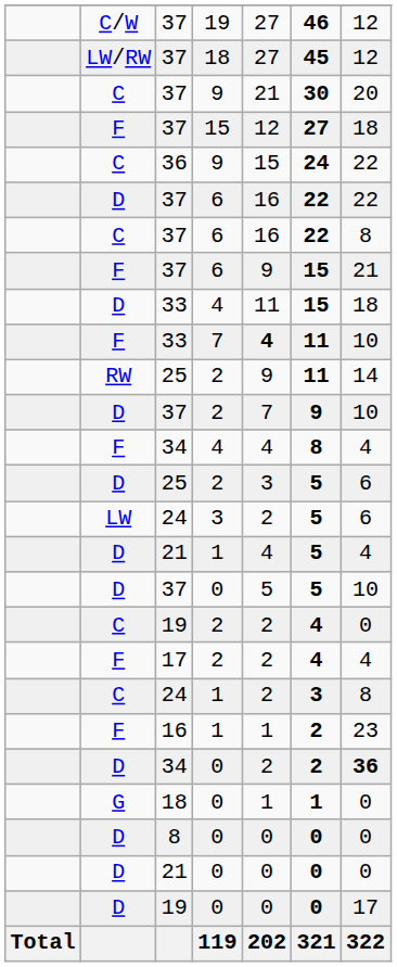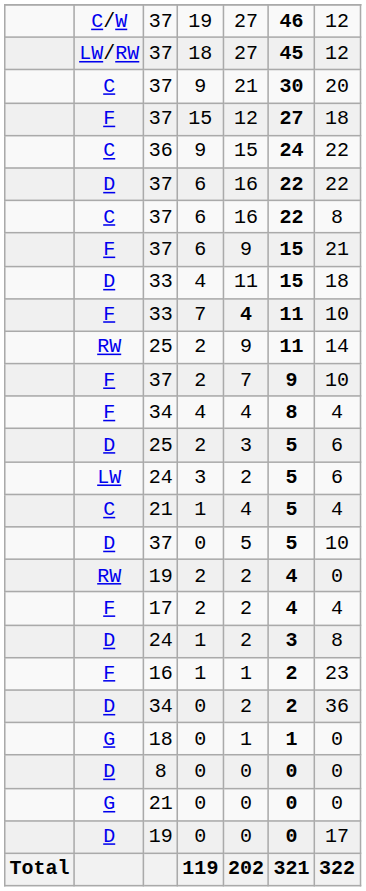 <table class="wikitable sortable">
 <tr align="center">
 </tr>
 <tr align="center" bgcolor="">
 <td></td>
 <td><a href='#'>C</a>/<a href='#'>W</a></td>
 <td>37</td>
 <td>19</td>
 <td>27</td>
 <td><strong>46</strong></td>
 <td>12</td>
 </tr>
 <tr align="center" bgcolor="f0f0f0">
 <td></td>
 <td><a href='#'>LW</a>/<a href='#'>RW</a></td>
 <td>37</td>
 <td>18</td>
 <td>27</td>
 <td><strong>45</strong></td>
 <td>12</td>
 </tr>
 <tr align="center" bgcolor="">
 <td></td>
 <td><a href='#'>C</a></td>
 <td>37</td>
 <td>9</td>
 <td>21</td>
 <td><strong>30</strong></td>
 <td>20</td>
 </tr>
 <tr align="center" bgcolor="f0f0f0">
 <td></td>
 <td><a href='#'>F</a></td>
 <td>37</td>
 <td>15</td>
 <td>12</td>
 <td><strong>27</strong></td>
 <td>18</td>
 </tr>
 <tr align="center" bgcolor="">
 <td></td>
 <td><a href='#'>C</a></td>
 <td>36</td>
 <td>9</td>
 <td>15</td>
 <td><strong>24</strong></td>
 <td>22</td>
 </tr>
 <tr align="center" bgcolor="f0f0f0">
 <td></td>
 <td><a href='#'>D</a></td>
 <td>37</td>
 <td>6</td>
 <td>16</td>
 <td><strong>22</strong></td>
 <td>22</td>
 </tr>
 <tr align="center" bgcolor="">
 <td></td>
 <td><a href='#'>C</a></td>
 <td>37</td>
 <td>6</td>
 <td>16</td>
 <td><strong>22</strong></td>
 <td>8</td>
 </tr>
 <tr align="center" bgcolor="f0f0f0">
 <td></td>
 <td><a href='#'>F</a></td>
 <td>37</td>
 <td>6</td>
 <td>9</td>
 <td><strong>15</strong></td>
 <td>21</td>
 </tr>
 <tr align="center" bgcolor="">
 <td></td>
 <td><a href='#'>D</a></td>
 <td>33</td>
 <td>4</td>
 <td>11</td>
 <td><strong>15</strong></td>
 <td>18</td>
 </tr>
 <tr align="center" bgcolor="f0f0f0">
 <td></td>
 <td><a href='#'>F</a></td>
 <td>33</td>
 <td>7</td>
 <td><strong>4</strong></td>
 <td><strong>11</strong></td>
 <td>10</td>
 </tr>
 <tr align="center" bgcolor="">
 <td></td>
 <td><a href='#'>RW</a></td>
 <td>25</td>
 <td>2</td>
 <td>9</td>
 <td><strong>11</strong></td>
 <td>14</td>
 </tr>
 <tr align="center" bgcolor="f0f0f0">
 <td></td>
-<td><a href='#'>D</a></td>
+<td><a href='#'>F</a></td>
 <td>37</td>
 <td>2</td>
 <td>7</td>
 <td><strong>9</strong></td>
 <td>10</td>
 </tr>
 <tr align="center" bgcolor="">
 <td></td>
 <td><a href='#'>F</a></td>
 <td>34</td>
 <td>4</td>
 <td>4</td>
 <td><strong>8</strong></td>
 <td>4</td>
 </tr>
 <tr align="center" bgcolor="f0f0f0">
 <td></td>
 <td><a href='#'>D</a></td>
 <td>25</td>
 <td>2</td>
 <td>3</td>
 <td><strong>5</strong></td>
 <td>6</td>
 </tr>
 <tr align="center" bgcolor="">
 <td></td>
 <td><a href='#'>LW</a></td>
 <td>24</td>
 <td>3</td>
 <td>2</td>
 <td><strong>5</strong></td>
 <td>6</td>
 </tr>
 <tr align="center" bgcolor="f0f0f0">
 <td></td>
-<td><a href='#'>D</a></td>
+<td><a href='#'>C</a></td>
 <td>21</td>
 <td>1</td>
 <td>4</td>
 <td><strong>5</strong></td>
 <td>4</td>
 </tr>
 <tr align="center" bgcolor="">
 <td></td>
 <td><a href='#'>D</a></td>
 <td>37</td>
 <td>0</td>
 <td>5</td>
 <td><strong>5</strong></td>
 <td>10</td>
 </tr>
 <tr align="center" bgcolor="f0f0f0">
 <td></td>
-<td><a href='#'>C</a></td>
+<td><a href='#'>RW</a></td>
 <td>19</td>
 <td>2</td>
 <td>2</td>
 <td><strong>4</strong></td>
 <td>0</td>
 </tr>
 <tr align="center" bgcolor="">
 <td></td>
 <td><a href='#'>F</a></td>
 <td>17</td>
 <td>2</td>
 <td>2</td>
 <td><strong>4</strong></td>
 <td>4</td>
 </tr>
 <tr align="center" bgcolor="f0f0f0">
 <td></td>
-<td><a href='#'>C</a></td>
+<td><a href='#'>D</a></td>
 <td>24</td>
 <td>1</td>
 <td>2</td>
 <td><strong>3</strong></td>
 <td>8</td>
 </tr>
 <tr align="center" bgcolor="">
 <td></td>
 <td><a href='#'>F</a></td>
 <td>16</td>
 <td>1</td>
 <td>1</td>
 <td><strong>2</strong></td>
 <td>23</td>
 </tr>
 <tr align="center" bgcolor="f0f0f0">
 <td></td>
 <td><a href='#'>D</a></td>
 <td>34</td>
 <td>0</td>
 <td>2</td>
 <td><strong>2</strong></td>
-<td><strong>36</strong></td>
+<td>36</td>
 </tr>
 <tr align="center" bgcolor="">
 <td></td>
 <td><a href='#'>G</a></td>
 <td>18</td>
 <td>0</td>
 <td>1</td>
 <td><strong>1</strong></td>
 <td>0</td>
 </tr>
 <tr align="center" bgcolor="f0f0f0">
 <td></td>
 <td><a href='#'>D</a></td>
 <td>8</td>
 <td>0</td>
 <td>0</td>
 <td><strong>0</strong></td>
 <td>0</td>
 </tr>
 <tr align="center" bgcolor="">
 <td></td>
-<td><a href='#'>D</a></td>
+<td><a href='#'>G</a></td>
 <td>21</td>
 <td>0</td>
 <td>0</td>
 <td><strong>0</strong></td>
 <td>0</td>
 </tr>
 <tr align="center" bgcolor="f0f0f0">
 <td></td>
 <td><a href='#'>D</a></td>
 <td>19</td>
 <td>0</td>
 <td>0</td>
 <td><strong>0</strong></td>
 <td>17</td>
 </tr>
 <tr>
 <th>Total</th>
 <th></th>
 <th></th>
 <th>119</th>
 <th>202</th>
 <th>321</th>
 <th>322</th>
 </tr>
 </table>
